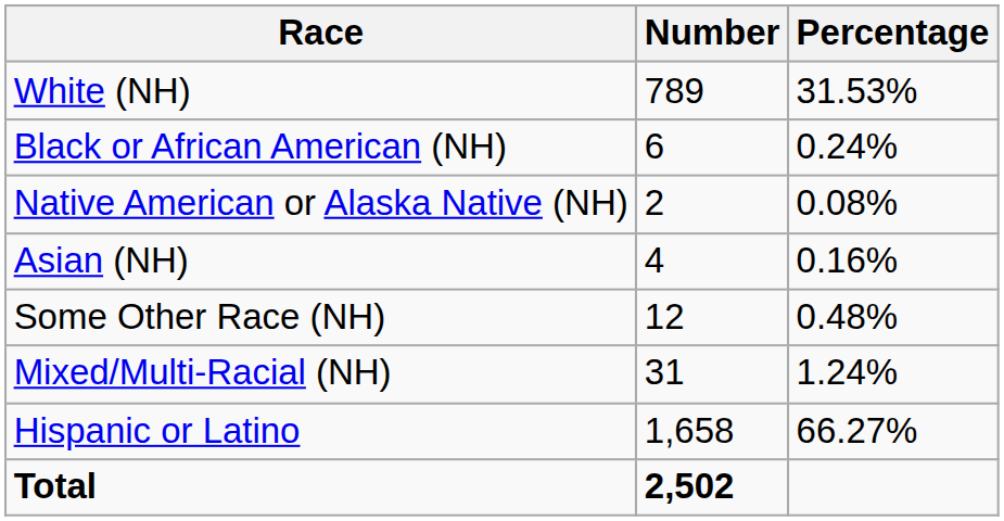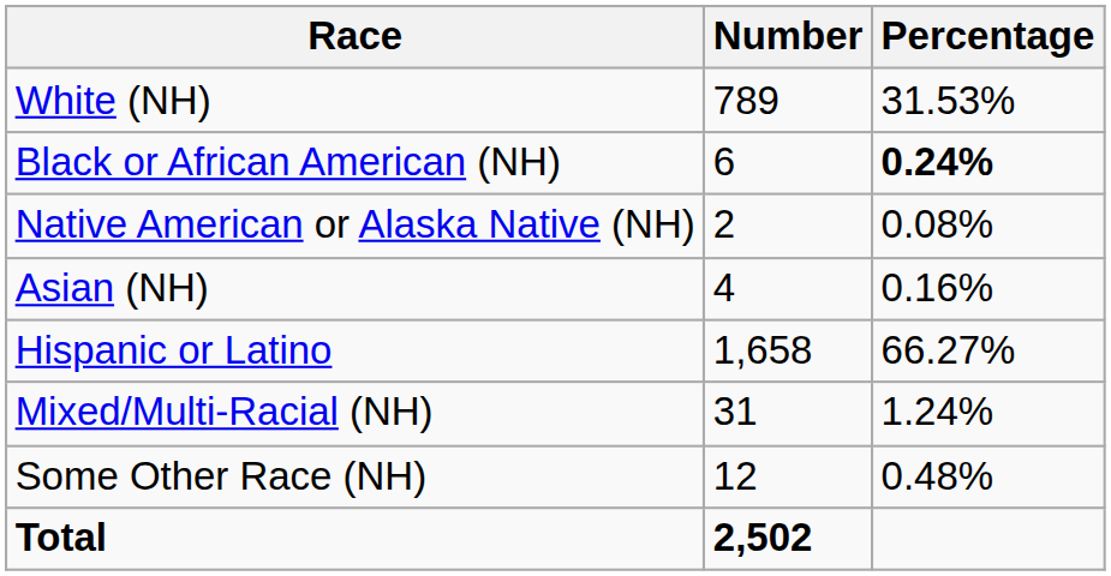 <table class="wikitable">
 <tr>
 <th>Race</th>
 <th>Number</th>
 <th>Percentage</th>
 </tr>
 <tr>
 <td><a href='#'>White</a> (NH)</td>
 <td>789</td>
 <td>31.53%</td>
 </tr>
 <tr>
 <td><a href='#'>Black or African American</a> (NH)</td>
 <td>6</td>
-<td>0.24%</td>
+<td><strong>0.24%</strong></td>
 </tr>
 <tr>
 <td><a href='#'>Native American</a> or <a href='#'>Alaska Native</a> (NH)</td>
 <td>2</td>
 <td>0.08%</td>
 </tr>
 <tr>
 <td><a href='#'>Asian</a> (NH)</td>
 <td>4</td>
 <td>0.16%</td>
 </tr>
 <tr>
-<td>Some Other Race (NH)</td>
-<td>12</td>
-<td>0.48%</td>
+<td><a href='#'>Hispanic or Latino</a></td>
+<td>1,658</td>
+<td>66.27%</td>
 </tr>
 <tr>
 <td><a href='#'>Mixed/Multi-Racial</a> (NH)</td>
 <td>31</td>
 <td>1.24%</td>
 </tr>
 <tr>
-<td><a href='#'>Hispanic or Latino</a></td>
-<td>1,658</td>
-<td>66.27%</td>
+<td>Some Other Race (NH)</td>
+<td>12</td>
+<td>0.48%</td>
 </tr>
 <tr>
 <td><strong>Total</strong></td>
 <td><strong>2,502</strong></td>
 <td></td>
 </tr>
 </table>
